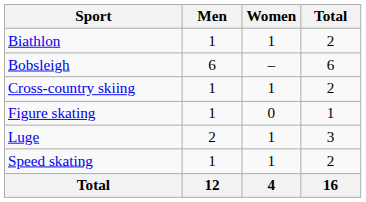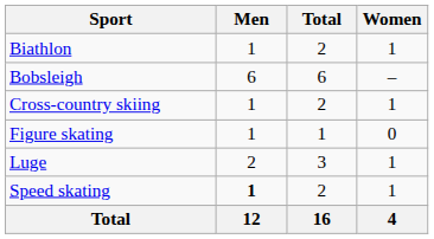 <table class="wikitable sortable" style="text-align:center;">
 <tr>
 <th width=180>Sport</th>
 <th width=55>Men</th>
+<th width=55>Total</th>
 <th width=55>Women</th>
-<th width=55>Total</th>
 </tr>
 <tr>
 <td align=left><a href='#'>Biathlon</a></td>
 <td>1</td>
+<td>2</td>
 <td>1</td>
-<td>2</td>
 </tr>
 <tr>
 <td align=left><a href='#'>Bobsleigh</a></td>
 <td>6</td>
+<td>6</td>
 <td>–</td>
-<td>6</td>
 </tr>
 <tr>
 <td align=left><a href='#'>Cross-country skiing</a></td>
 <td>1</td>
+<td>2</td>
 <td>1</td>
-<td>2</td>
 </tr>
 <tr>
 <td align=left><a href='#'>Figure skating</a></td>
 <td>1</td>
+<td>1</td>
 <td>0</td>
-<td>1</td>
 </tr>
 <tr>
 <td align=left><a href='#'>Luge</a></td>
 <td>2</td>
+<td>3</td>
 <td>1</td>
-<td>3</td>
 </tr>
 <tr>
 <td align=left><a href='#'>Speed skating</a></td>
+<td><strong>1</strong></td>
+<td>2</td>
 <td>1</td>
-<td>1</td>
-<td>2</td>
 </tr>
 <tr>
 <th>Total</th>
 <th>12</th>
+<th>16</th>
 <th>4</th>
-<th>16</th>
 </tr>
 </table>
